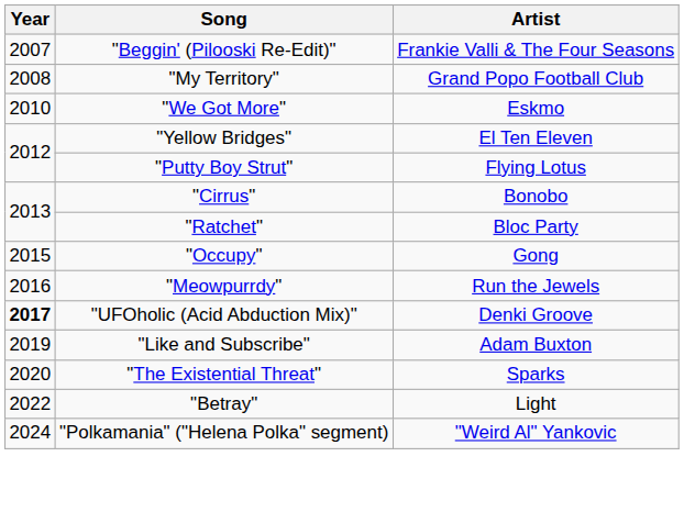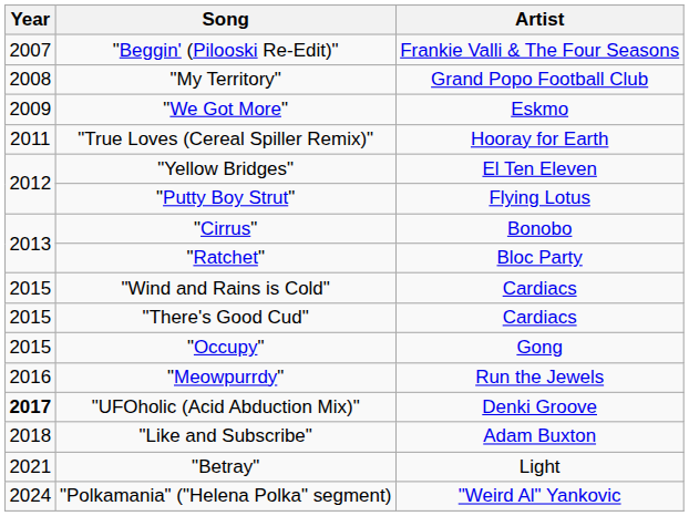 <table class="wikitable plainrowheaders" style="text-align:center;">
 <tr>
 <th>Year</th>
 <th>Song</th>
 <th>Artist</th>
 </tr>
 <tr>
 <td>2007</td>
 <td>"<a href='#'>Beggin'</a> (<a href='#'>Pilooski</a> Re-Edit)"</td>
 <td><a href='#'>Frankie Valli & The Four Seasons</a></td>
 </tr>
 <tr>
 <td>2008</td>
 <td>"My Territory"</td>
 <td><a href='#'>Grand Popo Football Club</a></td>
 </tr>
 <tr>
-<td>2010</td>
+<td>2009</td>
 <td>"<a href='#'>We Got More</a>"</td>
 <td><a href='#'>Eskmo</a></td>
+</tr>
+<tr>
+<td>2011</td>
+<td>"True Loves (Cereal Spiller Remix)"</td>
+<td><a href='#'>Hooray for Earth</a></td>
 </tr>
 <tr>
 <td rowspan="2">2012</td>
 <td>"Yellow Bridges"</td>
 <td><a href='#'>El Ten Eleven</a></td>
 </tr>
 <tr>
 <td>"<a href='#'>Putty Boy Strut</a>"</td>
 <td><a href='#'>Flying Lotus</a></td>
 </tr>
 <tr>
 <td rowspan="2">2013</td>
 <td>"<a href='#'>Cirrus</a>"</td>
 <td><a href='#'>Bonobo</a></td>
 </tr>
 <tr>
 <td>"<a href='#'>Ratchet</a>"</td>
 <td><a href='#'>Bloc Party</a></td>
 </tr>
 <tr>
 <td>2015</td>
+<td>"Wind and Rains is Cold"</td>
+<td><a href='#'>Cardiacs</a></td>
+</tr>
+<tr>
+<td>2015</td>
+<td>"There's Good Cud"</td>
+<td><a href='#'>Cardiacs</a></td>
+</tr>
+<tr>
+<td>2015</td>
 <td>"<a href='#'>Occupy</a>"</td>
 <td><a href='#'>Gong</a></td>
 </tr>
 <tr>
 <td>2016</td>
 <td>"<a href='#'>Meowpurrdy</a>"</td>
 <td><a href='#'>Run the Jewels</a></td>
 </tr>
 <tr>
 <td><strong>2017</strong></td>
 <td>"UFOholic (Acid Abduction Mix)"</td>
 <td><a href='#'>Denki Groove</a></td>
 </tr>
 <tr>
-<td>2019</td>
+<td>2018</td>
 <td>"Like and Subscribe"</td>
 <td><a href='#'>Adam Buxton</a></td>
 </tr>
 <tr>
-<td>2020</td>
-<td>"<a href='#'>The Existential Threat</a>"</td>
-<td><a href='#'>Sparks</a></td>
-</tr>
-<tr>
-<td>2022</td>
+<td>2021</td>
 <td>"Betray"</td>
 <td>Light</td>
 </tr>
 <tr>
 <td>2024</td>
 <td>"Polkamania" ("Helena Polka" segment)</td>
 <td><a href='#'>"Weird Al" Yankovic</a></td>
 </tr>
 </table>
